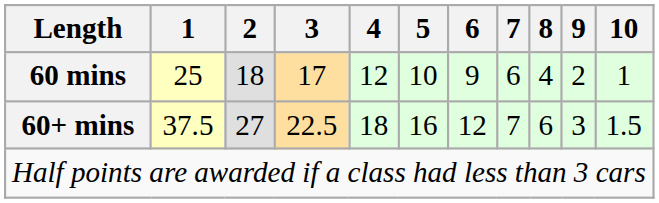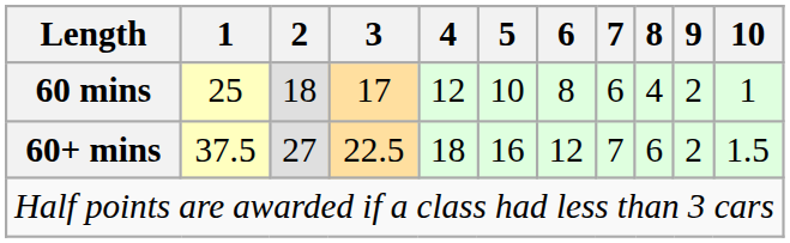 <table class="wikitable" style="font-size: 85%;">
 <tr>
 <th>Length</th>
 <th>1</th>
 <th>2</th>
 <th>3</th>
 <th>4</th>
 <th>5</th>
 <th>6</th>
 <th>7</th>
 <th>8</th>
 <th>9</th>
 <th>10</th>
 </tr>
 <tr align="center">
 <th>60 mins</th>
 <td style="background:#FFFFBF;">25</td>
 <td style="background:#DFDFDF;">18</td>
 <td style="background:#FFDF9F;">17</td>
 <td style="background:#DFFFDF;">12</td>
 <td style="background:#DFFFDF;">10</td>
-<td style="background:#DFFFDF;">9</td>
+<td style="background:#DFFFDF;">8</td>
 <td style="background:#DFFFDF;">6</td>
 <td style="background:#DFFFDF;">4</td>
 <td style="background:#DFFFDF;">2</td>
 <td style="background:#DFFFDF;">1</td>
 </tr>
 <tr align="center">
 <th>60+ mins</th>
 <td style="background:#FFFFBF;">37.5</td>
 <td style="background:#DFDFDF;">27</td>
 <td style="background:#FFDF9F;">22.5</td>
 <td style="background:#DFFFDF;">18</td>
 <td style="background:#DFFFDF;">16</td>
 <td style="background:#DFFFDF;">12</td>
 <td style="background:#DFFFDF;">7</td>
 <td style="background:#DFFFDF;">6</td>
-<td style="background:#DFFFDF;">3</td>
+<td style="background:#DFFFDF;">2</td>
 <td style="background:#DFFFDF;">1.5</td>
 </tr>
 <tr>
 <td colspan=11 align=center><em>Half points are awarded if a class had less than 3 cars</em></td>
 </tr>
 </table>
